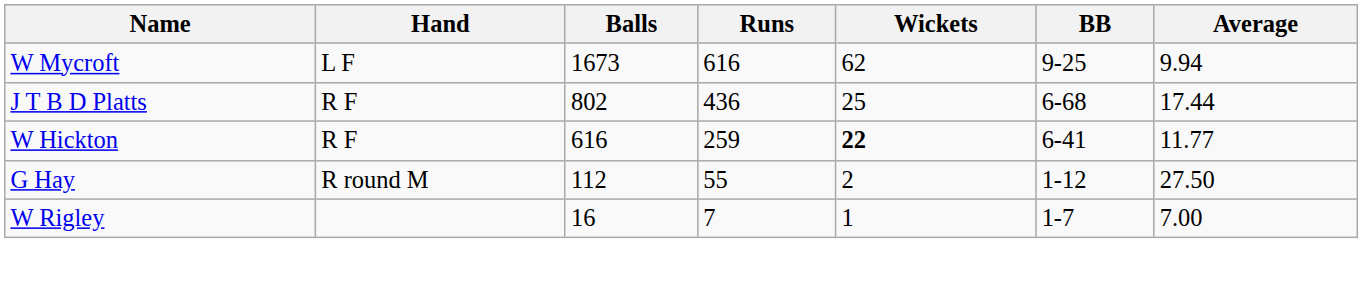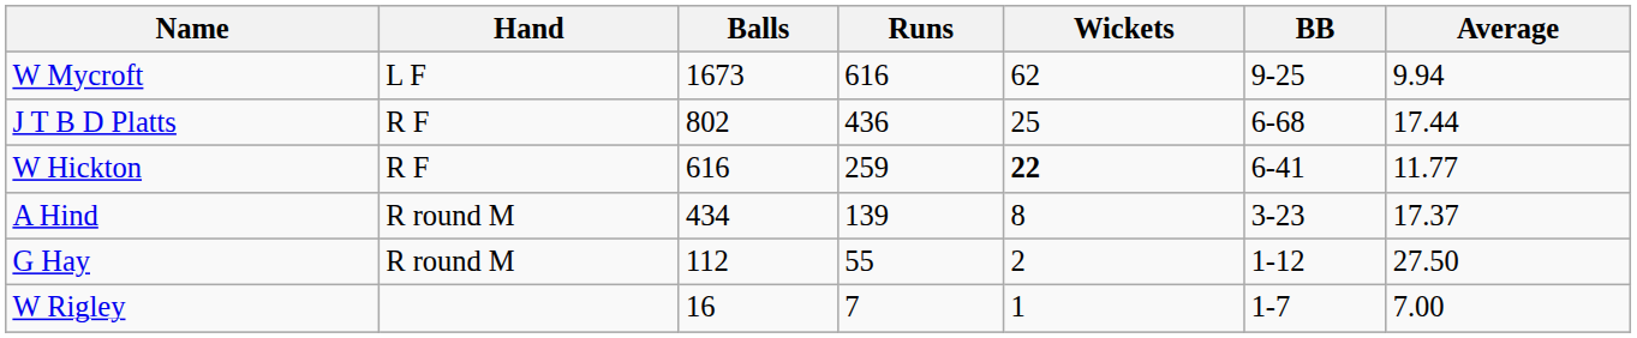 <table class="wikitable sortable" width="70%">
 <tr bgcolor="#efefef">
 <th>Name</th>
 <th>Hand</th>
 <th>Balls</th>
 <th>Runs</th>
 <th>Wickets</th>
 <th>BB</th>
 <th>Average</th>
 </tr>
 <tr>
 <td><a href='#'>W Mycroft</a></td>
 <td>L F</td>
 <td>1673</td>
 <td>616</td>
 <td>62</td>
 <td>9-25</td>
 <td>9.94</td>
 </tr>
 <tr>
 <td><a href='#'>J T B D Platts</a></td>
 <td>R F</td>
 <td>802</td>
 <td>436</td>
 <td>25</td>
 <td>6-68</td>
 <td>17.44</td>
 </tr>
 <tr>
 <td><a href='#'>W Hickton</a></td>
 <td>R F</td>
 <td>616</td>
 <td>259</td>
 <td><strong>22</strong></td>
 <td>6-41</td>
 <td>11.77</td>
 </tr>
 <tr>
+<td><a href='#'>A Hind</a></td>
+<td>R round M</td>
+<td>434</td>
+<td>139</td>
+<td>8</td>
+<td>3-23</td>
+<td>17.37</td>
+</tr>
+<tr>
 <td><a href='#'>G Hay</a></td>
 <td>R round M</td>
 <td>112</td>
 <td>55</td>
 <td>2</td>
 <td>1-12</td>
 <td>27.50</td>
 </tr>
 <tr>
 <td><a href='#'>W Rigley</a></td>
 <td></td>
 <td>16</td>
 <td>7</td>
 <td>1</td>
 <td>1-7</td>
 <td>7.00</td>
 </tr>
 </table>
